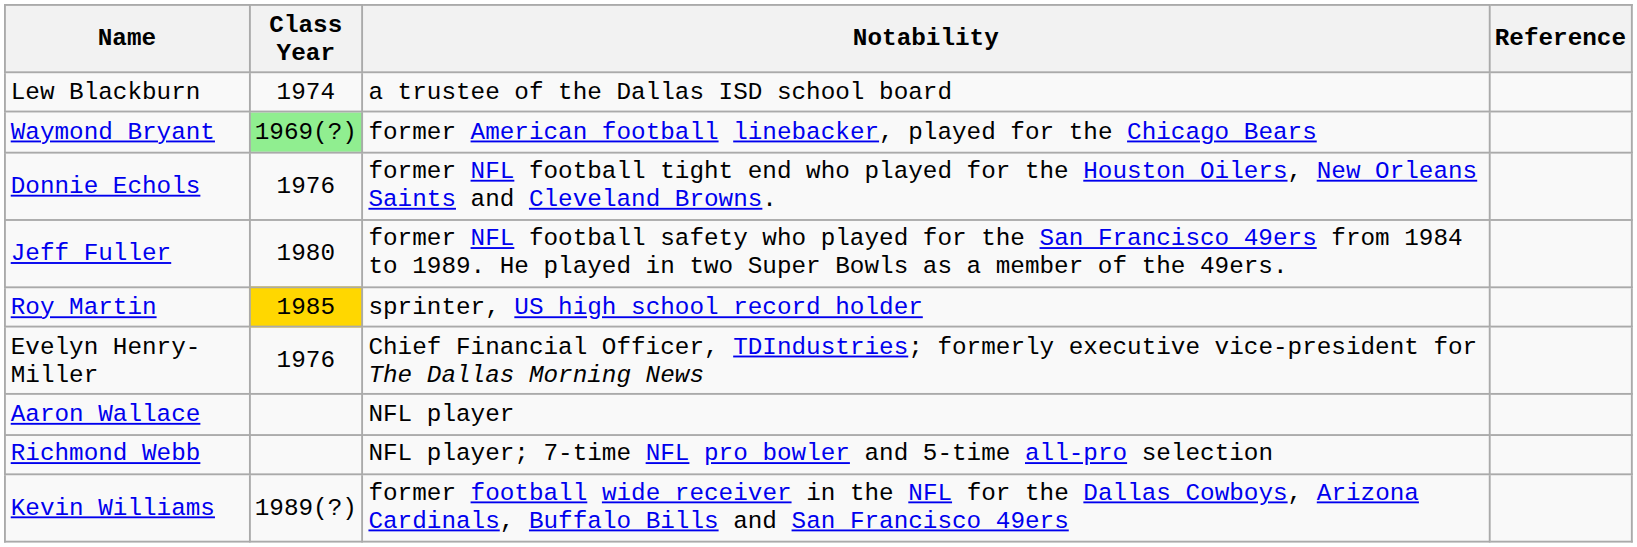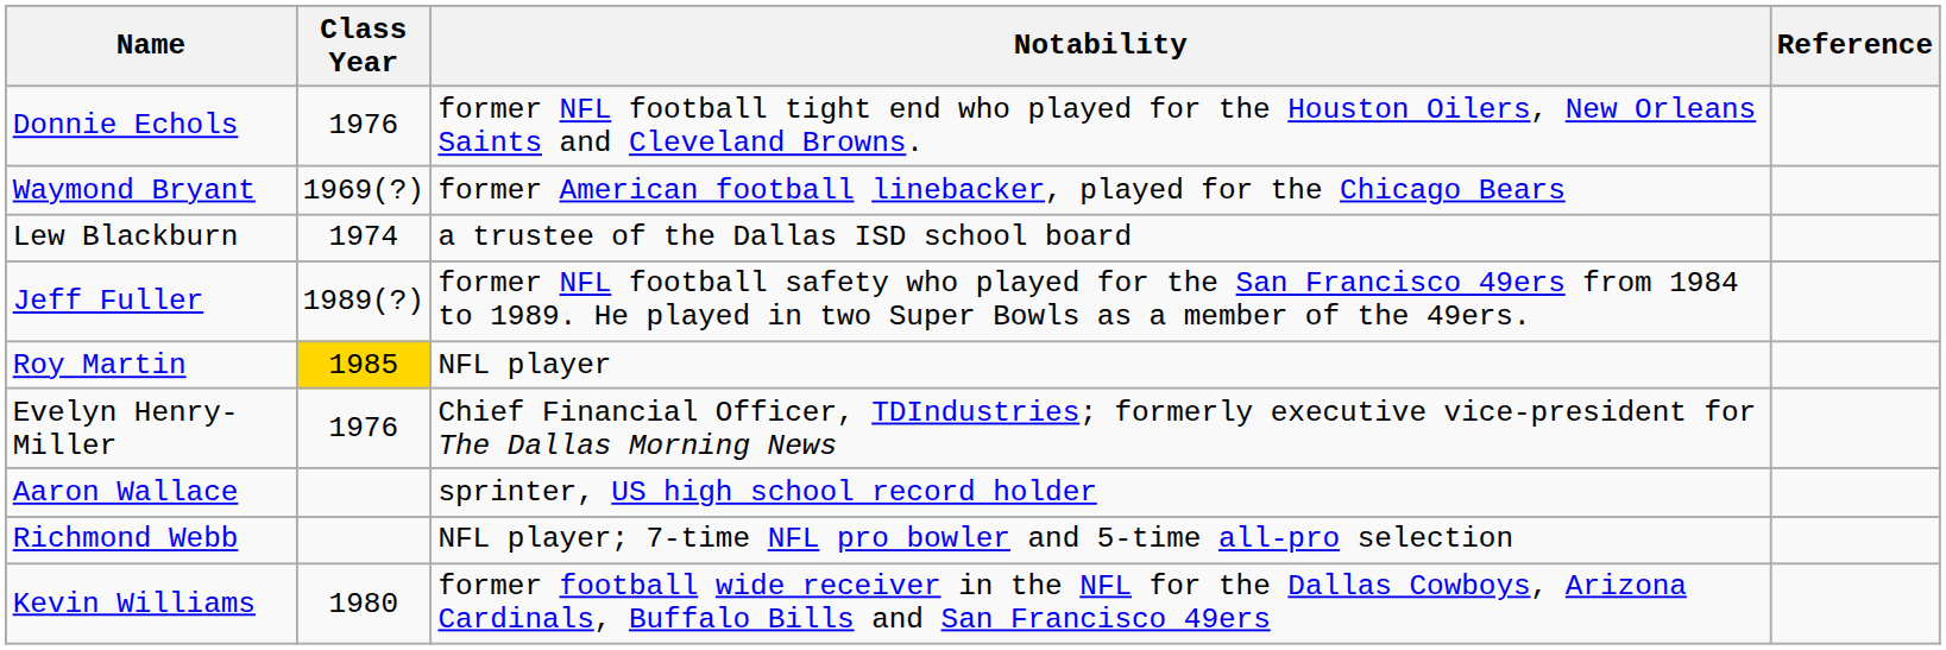 <table class="wikitable sortable" >
 <tr>
 <th style="width:15%;">Name</th>
 <th style="width:5%;">Class Year</th>
 <th style="width:*;" class="unsortable">Notability</th>
 <th style="width:5%;" class="unsortable">Reference</th>
 </tr>
 <tr>
+<td data-sort-value="Echols, Donnie"><a href='#'>Donnie Echols</a></td>
+<td style="text-align:center;">1976</td>
+<td>former <a href='#'>NFL</a> football tight end who played for the <a href='#'>Houston Oilers</a>, <a href='#'>New Orleans Saints</a> and <a href='#'>Cleveland Browns</a>.</td>
+<td style="text-align:center;"></td>
+</tr>
+<tr>
+<td data-sort-value="Bryant, Waymond"><a href='#'>Waymond Bryant</a></td>
+<td style="text-align:center;">1969(?)</td>
+<td>former <a href='#'>American football</a> <a href='#'>linebacker</a>, played for the <a href='#'>Chicago Bears</a></td>
+<td style="text-align:center;"></td>
+</tr>
+<tr>
 <td data-sort-value="Blackburn, Lew">Lew Blackburn</td>
 <td style="text-align:center;">1974</td>
 <td>a trustee of the Dallas ISD school board</td>
 <td style="text-align:center;"></td>
 </tr>
 <tr>
-<td data-sort-value="Bryant, Waymond"><a href='#'>Waymond Bryant</a></td>
-<td style="background: lightgreen; text-align:center;">1969(?)</td>
-<td>former <a href='#'>American football</a> <a href='#'>linebacker</a>, played for the <a href='#'>Chicago Bears</a></td>
-<td style="text-align:center;"></td>
-</tr>
-<tr>
-<td data-sort-value="Echols, Donnie"><a href='#'>Donnie Echols</a></td>
-<td style="text-align:center;">1976</td>
-<td>former <a href='#'>NFL</a> football tight end who played for the <a href='#'>Houston Oilers</a>, <a href='#'>New Orleans Saints</a> and <a href='#'>Cleveland Browns</a>.</td>
-<td style="text-align:center;"></td>
-</tr>
-<tr>
 <td data-sort-value="Fuller, Jeff"><a href='#'>Jeff Fuller</a></td>
-<td style="text-align:center;">1980</td>
+<td style="text-align:center;">1989(?)</td>
 <td>former <a href='#'>NFL</a> football safety who played for the <a href='#'>San Francisco 49ers</a> from 1984 to 1989. He played in two Super Bowls as a member of the 49ers.</td>
 <td style="text-align:center;"></td>
 </tr>
 <tr>
 <td data-sort-value="Martin, Roy"><a href='#'>Roy Martin</a></td>
 <td style="background: gold; text-align:center;">1985</td>
-<td>sprinter, <a href='#'>US high school record holder</a></td>
+<td>NFL player</td>
 <td style="text-align:center;"></td>
 </tr>
 <tr>
 <td data-sort-value="Henry-Miller, Evelyn">Evelyn Henry-Miller</td>
 <td style="text-align:center;">1976</td>
 <td>Chief Financial Officer, <a href='#'>TDIndustries</a>; formerly executive vice-president for <em>The Dallas Morning News</em></td>
 <td style="text-align:center;"></td>
 </tr>
 <tr>
 <td data-sort-value="Wallace, Aaron"><a href='#'>Aaron Wallace</a></td>
 <td style="text-align:center;"></td>
-<td>NFL player</td>
+<td>sprinter, <a href='#'>US high school record holder</a></td>
 <td style="text-align:center;"></td>
 </tr>
 <tr>
 <td data-sort-value="Webb, Richmond"><a href='#'>Richmond Webb</a></td>
 <td style="text-align:center;"></td>
 <td>NFL player; 7-time <a href='#'>NFL</a> <a href='#'>pro bowler</a> and 5-time <a href='#'>all-pro</a> selection</td>
 <td style="text-align:center;"></td>
 </tr>
 <tr>
 <td data-sort-value="Williams, Kevin"><a href='#'>Kevin Williams</a></td>
-<td style="text-align:center;">1989(?)</td>
+<td style="text-align:center;">1980</td>
 <td>former <a href='#'>football</a> <a href='#'>wide receiver</a> in the <a href='#'>NFL</a> for the <a href='#'>Dallas Cowboys</a>, <a href='#'>Arizona Cardinals</a>, <a href='#'>Buffalo Bills</a> and <a href='#'>San Francisco 49ers</a></td>
 <td style="text-align:center;"></td>
 </tr>
 </table>
